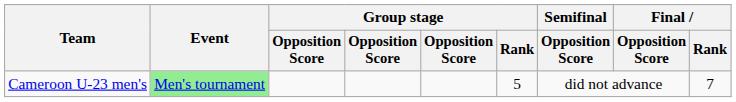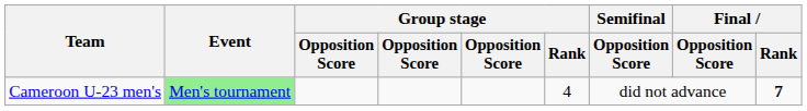 <table class="wikitable" style="text-align:center; font-size:90%">
 <tr>
 <th rowspan=2>Team</th>
 <th rowspan=2>Event</th>
 <th colspan=4>Group stage</th>
 <th>Semifinal</th>
 <th colspan=2>Final / </th>
 </tr>
 <tr style="font-size:95%">
 <th>Opposition<br>Score</th>
 <th>Opposition<br>Score</th>
 <th>Opposition<br>Score</th>
 <th>Rank</th>
 <th>Opposition<br>Score</th>
 <th>Opposition<br>Score</th>
 <th>Rank</th>
 </tr>
 <tr>
 <td align=left><a href='#'>Cameroon U-23 men's</a></td>
 <td align=left style="background: lightgreen;"><a href='#'>Men's tournament</a></td>
 <td><br></td>
 <td><br></td>
 <td><br></td>
-<td>5</td>
+<td>4</td>
 <td colspan=2>did not advance</td>
-<td>7</td>
+<td><strong>7</strong></td>
 </tr>
 </table>
